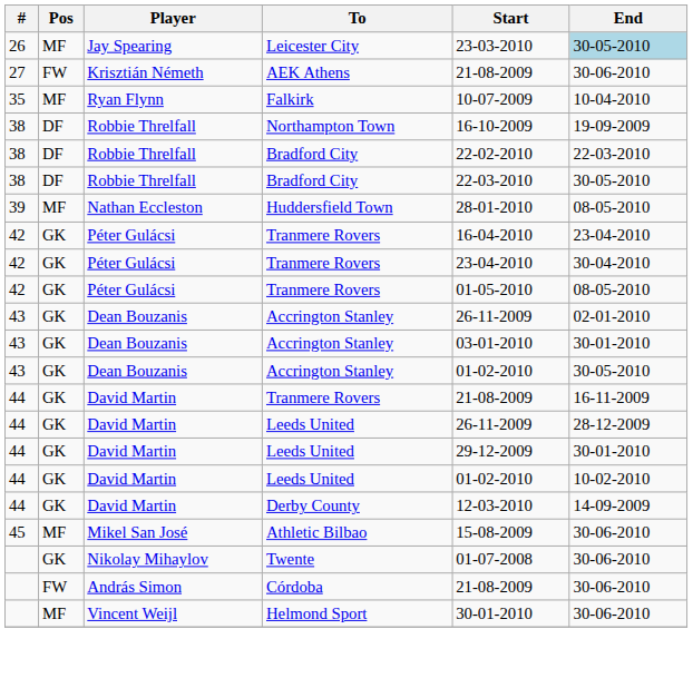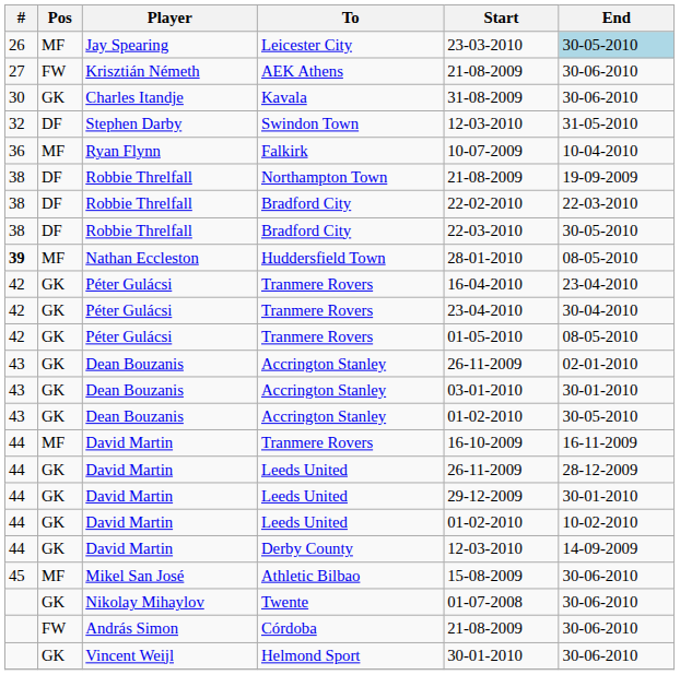 <table width=50% class="wikitable" style="text-align:center; font-size:95%; text-align:left">
 <tr>
 <th>#</th>
 <th>Pos</th>
 <th>Player</th>
 <th>To</th>
 <th>Start</th>
 <th>End</th>
 </tr>
 <tr --->
 <td>26</td>
 <td>MF</td>
 <td> <a href='#'>Jay Spearing</a></td>
 <td> <a href='#'>Leicester City</a></td>
 <td>23-03-2010</td>
 <td style="background: lightblue;">30-05-2010</td>
 </tr>
 <tr --->
 <td>27</td>
 <td>FW</td>
 <td> <a href='#'>Krisztián Németh</a></td>
 <td> <a href='#'>AEK Athens</a></td>
 <td>21-08-2009</td>
 <td>30-06-2010</td>
 </tr>
 <tr --->
-<td>35</td>
+<td>30</td>
+<td>GK</td>
+<td> <a href='#'>Charles Itandje</a></td>
+<td> <a href='#'>Kavala</a></td>
+<td>31-08-2009</td>
+<td>30-06-2010</td>
+</tr>
+<tr --->
+<td>32</td>
+<td>DF</td>
+<td> <a href='#'>Stephen Darby</a></td>
+<td> <a href='#'>Swindon Town</a></td>
+<td>12-03-2010</td>
+<td>31-05-2010</td>
+</tr>
+<tr --->
+<td>36</td>
 <td>MF</td>
 <td> <a href='#'>Ryan Flynn</a></td>
 <td> <a href='#'>Falkirk</a></td>
 <td>10-07-2009</td>
 <td>10-04-2010</td>
 </tr>
 <tr --->
 <td>38</td>
 <td>DF</td>
 <td> <a href='#'>Robbie Threlfall</a></td>
 <td> <a href='#'>Northampton Town</a></td>
-<td>16-10-2009</td>
+<td>21-08-2009</td>
 <td>19-09-2009</td>
 </tr>
 <tr --->
 <td>38</td>
 <td>DF</td>
 <td> <a href='#'>Robbie Threlfall</a></td>
 <td> <a href='#'>Bradford City</a></td>
 <td>22-02-2010</td>
 <td>22-03-2010</td>
 </tr>
 <tr --->
 <td>38</td>
 <td>DF</td>
 <td> <a href='#'>Robbie Threlfall</a></td>
 <td> <a href='#'>Bradford City</a></td>
 <td>22-03-2010</td>
 <td>30-05-2010</td>
 </tr>
 <tr --->
-<td>39</td>
+<td><strong>39</strong></td>
 <td>MF</td>
 <td> <a href='#'>Nathan Eccleston</a></td>
 <td> <a href='#'>Huddersfield Town</a></td>
 <td>28-01-2010</td>
 <td>08-05-2010</td>
 </tr>
 <tr --->
 <td>42</td>
 <td>GK</td>
 <td> <a href='#'>Péter Gulácsi</a></td>
 <td> <a href='#'>Tranmere Rovers</a></td>
 <td>16-04-2010</td>
 <td>23-04-2010</td>
 </tr>
 <tr --->
 <td>42</td>
 <td>GK</td>
 <td> <a href='#'>Péter Gulácsi</a></td>
 <td> <a href='#'>Tranmere Rovers</a></td>
 <td>23-04-2010</td>
 <td>30-04-2010</td>
 </tr>
 <tr --->
 <td>42</td>
 <td>GK</td>
 <td> <a href='#'>Péter Gulácsi</a></td>
 <td> <a href='#'>Tranmere Rovers</a></td>
 <td>01-05-2010</td>
 <td>08-05-2010</td>
 </tr>
 <tr --->
 <td>43</td>
 <td>GK</td>
 <td> <a href='#'>Dean Bouzanis</a></td>
 <td> <a href='#'>Accrington Stanley</a></td>
 <td>26-11-2009</td>
 <td>02-01-2010</td>
 </tr>
 <tr --->
 <td>43</td>
 <td>GK</td>
 <td> <a href='#'>Dean Bouzanis</a></td>
 <td> <a href='#'>Accrington Stanley</a></td>
 <td>03-01-2010</td>
 <td>30-01-2010</td>
 </tr>
 <tr --->
 <td>43</td>
 <td>GK</td>
 <td> <a href='#'>Dean Bouzanis</a></td>
 <td> <a href='#'>Accrington Stanley</a></td>
 <td>01-02-2010</td>
 <td>30-05-2010</td>
 </tr>
 <tr --->
 <td>44</td>
-<td>GK</td>
+<td>MF</td>
 <td> <a href='#'>David Martin</a></td>
 <td> <a href='#'>Tranmere Rovers</a></td>
-<td>21-08-2009</td>
+<td>16-10-2009</td>
 <td>16-11-2009</td>
 </tr>
 <tr --->
 <td>44</td>
 <td>GK</td>
 <td> <a href='#'>David Martin</a></td>
 <td> <a href='#'>Leeds United</a></td>
 <td>26-11-2009</td>
 <td>28-12-2009</td>
 </tr>
 <tr --->
 <td>44</td>
 <td>GK</td>
 <td> <a href='#'>David Martin</a></td>
 <td> <a href='#'>Leeds United</a></td>
 <td>29-12-2009</td>
 <td>30-01-2010</td>
 </tr>
 <tr --->
 <td>44</td>
 <td>GK</td>
 <td> <a href='#'>David Martin</a></td>
 <td> <a href='#'>Leeds United</a></td>
 <td>01-02-2010</td>
 <td>10-02-2010</td>
 </tr>
 <tr --->
 <td>44</td>
 <td>GK</td>
 <td> <a href='#'>David Martin</a></td>
 <td> <a href='#'>Derby County</a></td>
 <td>12-03-2010</td>
 <td>14-09-2009</td>
 </tr>
 <tr --->
 <td>45</td>
 <td>MF</td>
 <td> <a href='#'>Mikel San José</a></td>
 <td> <a href='#'>Athletic Bilbao</a></td>
 <td>15-08-2009</td>
 <td>30-06-2010</td>
 </tr>
 <tr --->
 <td></td>
 <td>GK</td>
 <td> <a href='#'>Nikolay Mihaylov</a></td>
 <td> <a href='#'>Twente</a></td>
 <td>01-07-2008</td>
 <td>30-06-2010</td>
 </tr>
 <tr --->
 <td></td>
 <td>FW</td>
 <td> <a href='#'>András Simon</a></td>
 <td> <a href='#'>Córdoba</a></td>
 <td>21-08-2009</td>
 <td>30-06-2010</td>
 </tr>
 <tr --->
 <td></td>
-<td>MF</td>
+<td>GK</td>
 <td> <a href='#'>Vincent Weijl</a></td>
 <td> <a href='#'>Helmond Sport</a></td>
 <td>30-01-2010</td>
 <td>30-06-2010</td>
 </tr>
 <tr --->
 </tr>
 </table>
